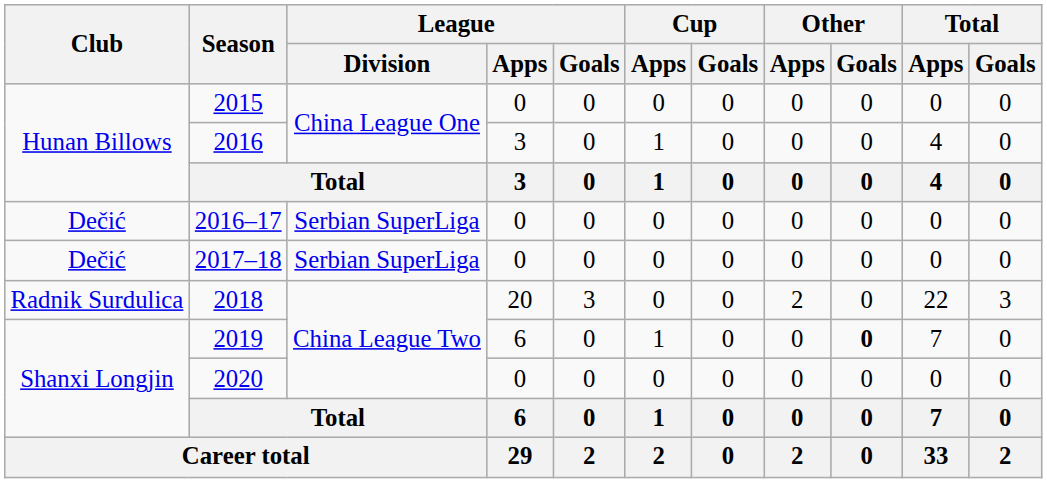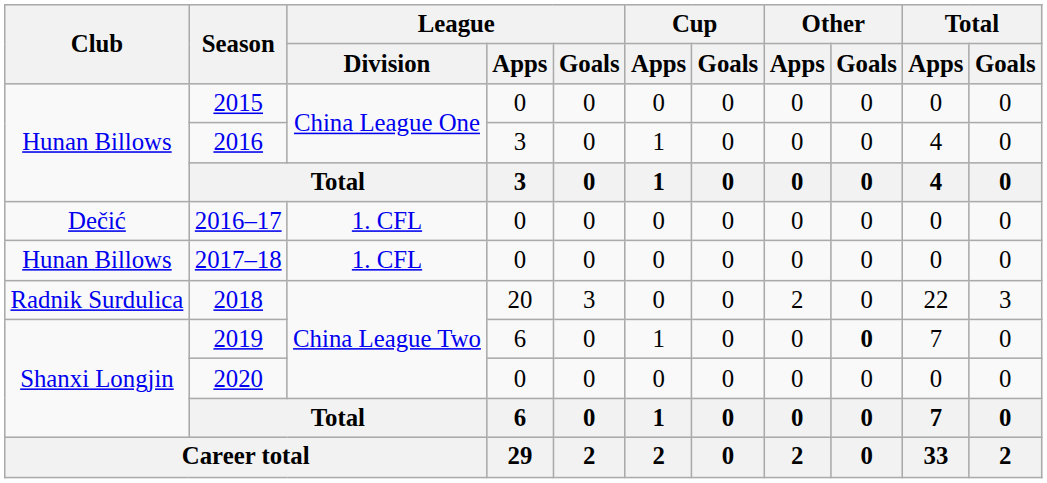 <table class="wikitable" style="text-align: center">
 <tr>
 <th rowspan="2">Club</th>
 <th rowspan="2">Season</th>
 <th colspan="3">League</th>
 <th colspan="2">Cup</th>
 <th colspan="2">Other</th>
 <th colspan="2">Total</th>
 </tr>
 <tr>
 <th>Division</th>
 <th>Apps</th>
 <th>Goals</th>
 <th>Apps</th>
 <th>Goals</th>
 <th>Apps</th>
 <th>Goals</th>
 <th>Apps</th>
 <th>Goals</th>
 </tr>
 <tr>
 <td rowspan="3"><a href='#'>Hunan Billows</a></td>
 <td><a href='#'>2015</a></td>
 <td rowspan="2"><a href='#'>China League One</a></td>
 <td>0</td>
 <td>0</td>
 <td>0</td>
 <td>0</td>
 <td>0</td>
 <td>0</td>
 <td>0</td>
 <td>0</td>
 </tr>
 <tr>
 <td><a href='#'>2016</a></td>
 <td>3</td>
 <td>0</td>
 <td>1</td>
 <td>0</td>
 <td>0</td>
 <td>0</td>
 <td>4</td>
 <td>0</td>
 </tr>
 <tr>
 <th colspan="2">Total</th>
 <th>3</th>
 <th>0</th>
 <th>1</th>
 <th>0</th>
 <th>0</th>
 <th>0</th>
 <th>4</th>
 <th>0</th>
 </tr>
 <tr>
 <td><a href='#'>Dečić</a></td>
 <td><a href='#'>2016–17</a></td>
-<td><a href='#'>Serbian SuperLiga</a></td>
+<td><a href='#'>1. CFL</a></td>
 <td>0</td>
 <td>0</td>
 <td>0</td>
 <td>0</td>
 <td>0</td>
 <td>0</td>
 <td>0</td>
 <td>0</td>
 </tr>
 <tr>
-<td><a href='#'>Dečić</a></td>
+<td><a href='#'>Hunan Billows</a></td>
 <td><a href='#'>2017–18</a></td>
-<td><a href='#'>Serbian SuperLiga</a></td>
+<td><a href='#'>1. CFL</a></td>
 <td>0</td>
 <td>0</td>
 <td>0</td>
 <td>0</td>
 <td>0</td>
 <td>0</td>
 <td>0</td>
 <td>0</td>
 </tr>
 <tr>
 <td><a href='#'>Radnik Surdulica</a></td>
 <td><a href='#'>2018</a></td>
 <td rowspan="3"><a href='#'>China League Two</a></td>
 <td>20</td>
 <td>3</td>
 <td>0</td>
 <td>0</td>
 <td>2</td>
 <td>0</td>
 <td>22</td>
 <td>3</td>
 </tr>
 <tr>
 <td rowspan="3"><a href='#'>Shanxi Longjin</a></td>
 <td><a href='#'>2019</a></td>
 <td>6</td>
 <td>0</td>
 <td>1</td>
 <td>0</td>
 <td>0</td>
 <td><strong>0</strong></td>
 <td>7</td>
 <td>0</td>
 </tr>
 <tr>
 <td><a href='#'>2020</a></td>
 <td>0</td>
 <td>0</td>
 <td>0</td>
 <td>0</td>
 <td>0</td>
 <td>0</td>
 <td>0</td>
 <td>0</td>
 </tr>
 <tr>
 <th colspan="2">Total</th>
 <th>6</th>
 <th>0</th>
 <th>1</th>
 <th>0</th>
 <th>0</th>
 <th>0</th>
 <th>7</th>
 <th>0</th>
 </tr>
 <tr>
 <th colspan="3">Career total</th>
 <th>29</th>
 <th>2</th>
 <th>2</th>
 <th>0</th>
 <th>2</th>
 <th>0</th>
 <th>33</th>
 <th>2</th>
 </tr>
 </table>
